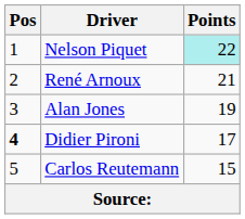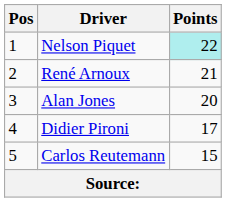 <table class="wikitable" style="font-size: 95%;">
 <tr>
 <th>Pos</th>
 <th>Driver</th>
 <th>Points</th>
 </tr>
 <tr>
 <td>1</td>
 <td> <a href='#'>Nelson Piquet</a></td>
 <td align="right" style="background: paleturquoise;">22</td>
 </tr>
 <tr>
 <td>2</td>
 <td> <a href='#'>René Arnoux</a></td>
 <td align="right">21</td>
 </tr>
 <tr>
 <td>3</td>
 <td> <a href='#'>Alan Jones</a></td>
-<td align="right">19</td>
+<td align="right">20</td>
 </tr>
 <tr>
-<td><strong>4</strong></td>
+<td>4</td>
 <td> <a href='#'>Didier Pironi</a></td>
 <td align="right">17</td>
 </tr>
 <tr>
 <td>5</td>
 <td> <a href='#'>Carlos Reutemann</a></td>
 <td align="right">15</td>
 </tr>
 <tr>
 <th colspan=4>Source: </th>
 </tr>
 </table>
